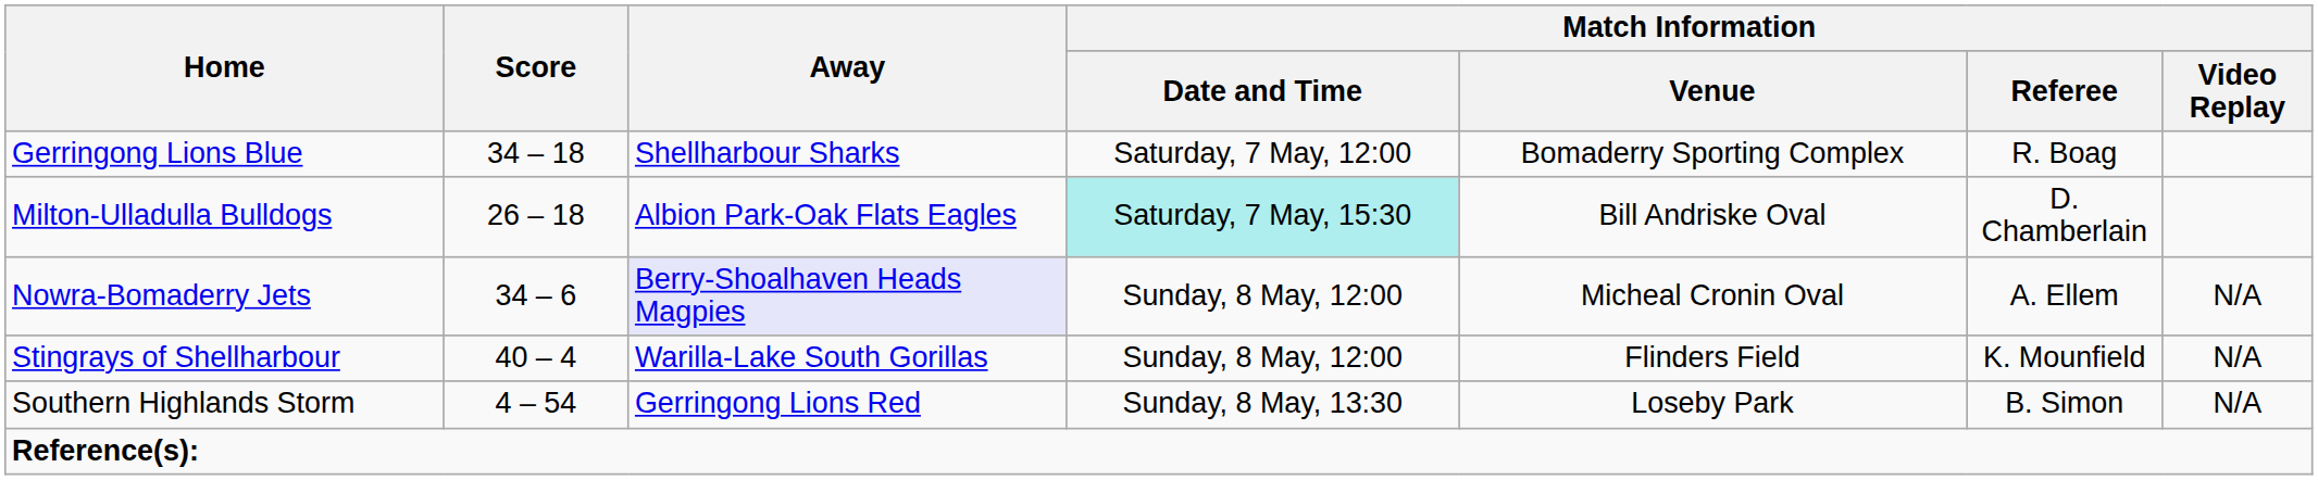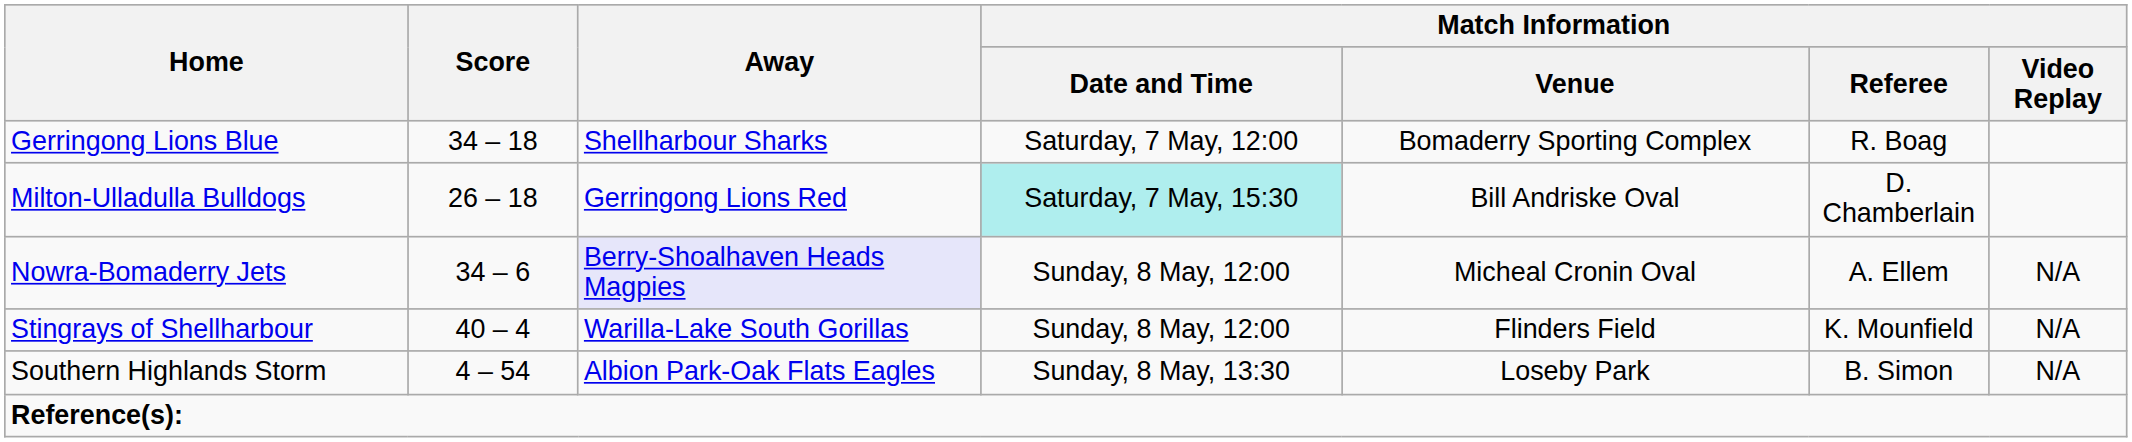 <table class="wikitable" width="100% text-align:center;">
 <tr>
 <th rowspan="2" width="19%">Home</th>
 <th rowspan="2" width="8%">Score</th>
 <th rowspan="2" width="19%">Away</th>
 <th colspan="4">Match Information</th>
 </tr>
 <tr bgcolor="#CCCCCC">
 <th width="17%">Date and Time</th>
 <th width="22%">Venue</th>
 <th>Referee</th>
 <th>Video Replay</th>
 </tr>
 <tr>
 <td> <a href='#'>Gerringong Lions Blue</a></td>
 <td style="text-align:center;">34 – 18</td>
 <td> <a href='#'>Shellharbour Sharks</a></td>
 <td style="text-align:center;">Saturday, 7 May, 12:00</td>
 <td style="text-align:center;">Bomaderry Sporting Complex</td>
 <td style="text-align:center;">R. Boag</td>
 <td style="text-align:center;"></td>
 </tr>
 <tr>
 <td> <a href='#'>Milton-Ulladulla Bulldogs</a></td>
 <td style="text-align:center;">26 – 18</td>
-<td> <a href='#'>Albion Park-Oak Flats Eagles</a></td>
+<td> <a href='#'>Gerringong Lions Red</a></td>
 <td style="background: paleturquoise; text-align:center;">Saturday, 7 May, 15:30</td>
 <td style="text-align:center;">Bill Andriske Oval</td>
 <td style="text-align:center;">D. Chamberlain</td>
 <td style="text-align:center;"></td>
 </tr>
 <tr>
 <td> <a href='#'>Nowra-Bomaderry Jets</a></td>
 <td style="text-align:center;">34 – 6</td>
 <td style="background: lavender;"> <a href='#'>Berry-Shoalhaven Heads Magpies</a></td>
 <td style="text-align:center;">Sunday, 8 May, 12:00</td>
 <td style="text-align:center;">Micheal Cronin Oval</td>
 <td style="text-align:center;">A. Ellem</td>
 <td style="text-align:center;">N/A</td>
 </tr>
 <tr>
 <td> <a href='#'>Stingrays of Shellharbour</a></td>
 <td style="text-align:center;">40 – 4</td>
 <td> <a href='#'>Warilla-Lake South Gorillas</a></td>
 <td style="text-align:center;">Sunday, 8 May, 12:00</td>
 <td style="text-align:center;">Flinders Field</td>
 <td style="text-align:center;">K. Mounfield</td>
 <td style="text-align:center;">N/A</td>
 </tr>
 <tr>
 <td> Southern Highlands Storm</td>
 <td style="text-align:center;">4 – 54</td>
-<td> <a href='#'>Gerringong Lions Red</a></td>
+<td> <a href='#'>Albion Park-Oak Flats Eagles</a></td>
 <td style="text-align:center;">Sunday, 8 May, 13:30</td>
 <td style="text-align:center;">Loseby Park</td>
 <td style="text-align:center;">B. Simon</td>
 <td style="text-align:center;">N/A</td>
 </tr>
 <tr>
 <td colspan="7"><strong>Reference(s):</strong></td>
 </tr>
 </table>
